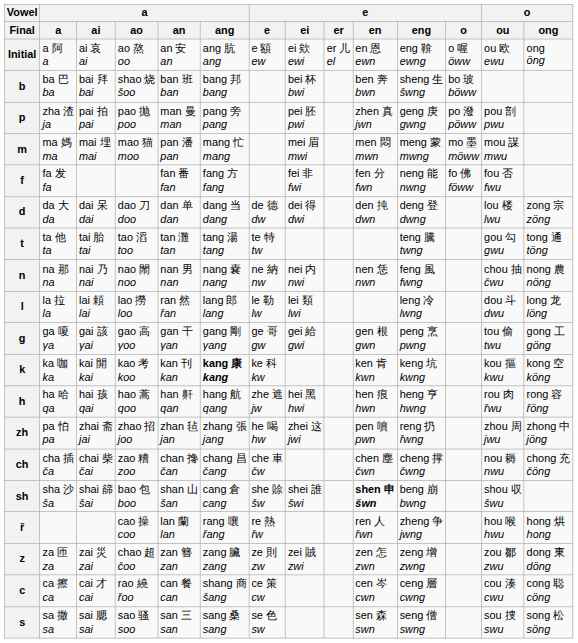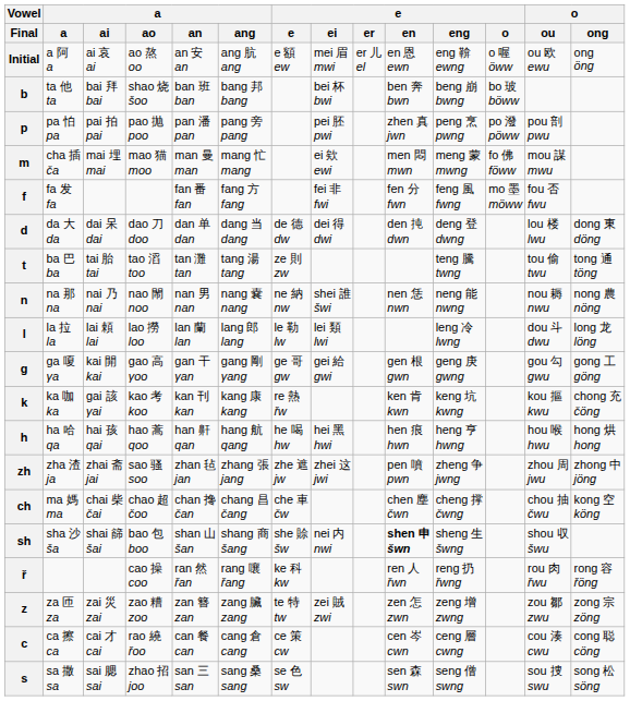 <table class="wikitable">
 <tr>
 <th>Vowel</th>
 <th colspan="5">a</th>
 <th colspan="6">e</th>
 <th colspan="3">o</th>
 </tr>
 <tr>
 <th>Final</th>
 <th>a</th>
 <th>ai</th>
 <th>ao</th>
 <th>an</th>
 <th>ang</th>
 <th>e</th>
 <th>ei</th>
 <th>er</th>
 <th>en</th>
 <th>eng</th>
 <th>o</th>
 <th>ou</th>
 <th>ong</th>
 </tr>
 <tr>
 <th>Initial</th>
 <td>a 阿<br><em>a</em></td>
 <td>ai 哀<br><em>ai</em></td>
 <td>ao 熬<br><em>oo</em></td>
 <td>an 安<br><em>an</em></td>
 <td>ang 肮<br><em>ang</em></td>
 <td>e 額<br><em>ew</em></td>
-<td>ei 欸<br><em>ewi</em></td>
+<td>mei 眉<br><em>mwi</em></td>
 <td>er 儿<br><em>el</em></td>
 <td>en 恩<br><em>ewn</em></td>
 <td>eng 鞥<br><em>ewng</em></td>
 <td>o 喔<br><em>öww</em></td>
 <td>ou 欧<br><em>ewu</em></td>
 <td>ong<br><em>öng</em></td>
 </tr>
 <tr>
 <th> b</th>
-<td>ba 巴<br><em>ba</em></td>
+<td>ta 他<br><em>ta</em></td>
 <td>bai 拜<br><em>bai</em></td>
 <td>shao 烧<br><em>šoo</em></td>
 <td>ban 班<br><em>ban</em></td>
 <td>bang 邦<br><em>bang</em></td>
 <td></td>
 <td>bei 杯<br><em>bwi</em></td>
 <td></td>
 <td>ben 奔<br><em>bwn</em></td>
-<td>sheng 生<br><em>šwng</em></td>
+<td>beng 崩<br><em>bwng</em></td>
 <td>bo 玻<br><em>böww</em></td>
 <td></td>
 <td></td>
 </tr>
 <tr>
 <th> p</th>
-<td>zha 渣<br><em>ja</em></td>
+<td>pa 怕<br><em>pa</em></td>
 <td>pai 拍<br><em>pai</em></td>
 <td>pao 抛<br><em>poo</em></td>
-<td>man 曼<br><em>man</em></td>
+<td>pan 潘<br><em>pan</em></td>
 <td>pang 旁<br><em>pang</em></td>
 <td></td>
 <td>pei 胚<br><em>pwi</em></td>
 <td></td>
 <td>zhen 真<br><em>jwn</em></td>
-<td>geng 庚<br><em>gwng</em></td>
+<td>peng 烹<br><em>pwng</em></td>
 <td>po 潑<br><em>pöww</em></td>
 <td>pou 剖<br><em>pwu</em></td>
 <td></td>
 </tr>
 <tr>
 <th> m</th>
-<td>ma 媽<br><em>ma</em></td>
+<td>cha 插<br><em>ča</em></td>
 <td>mai 埋<br><em>mai</em></td>
 <td>mao 猫<br><em>moo</em></td>
-<td>pan 潘<br><em>pan</em></td>
+<td>man 曼<br><em>man</em></td>
 <td>mang 忙<br><em>mang</em></td>
 <td></td>
-<td>mei 眉<br><em>mwi</em></td>
+<td>ei 欸<br><em>ewi</em></td>
 <td></td>
 <td>men 悶<br><em>mwn</em></td>
 <td>meng 蒙<br><em>mwng</em></td>
-<td>mo 墨<br><em>möww</em></td>
+<td>fo 佛<br><em>föww</em></td>
 <td>mou 謀<br><em>mwu</em></td>
 <td></td>
 </tr>
 <tr>
 <th> f</th>
 <td>fa 发<br><em>fa</em></td>
 <td></td>
 <td></td>
 <td>fan 番<br><em>fan</em></td>
 <td>fang 方<br><em>fang</em></td>
 <td></td>
 <td>fei 非<br><em>fwi</em></td>
 <td></td>
 <td>fen 分<br><em>fwn</em></td>
-<td>neng 能<br><em>nwng</em></td>
-<td>fo 佛<br><em>föww</em></td>
+<td>feng 風<br><em>fwng</em></td>
+<td>mo 墨<br><em>möww</em></td>
 <td>fou 否<br><em>fwu</em></td>
 <td></td>
 </tr>
 <tr>
 <th> d</th>
 <td>da 大<br><em>da</em></td>
 <td>dai 呆<br><em>dai</em></td>
 <td>dao 刀<br><em>doo</em></td>
 <td>dan 单<br><em>dan</em></td>
 <td>dang 当<br><em>dang</em></td>
 <td>de 德<br><em>dw</em></td>
 <td>dei 得<br><em>dwi</em></td>
 <td></td>
 <td>den 扽<br><em>dwn</em></td>
 <td>deng 登<br><em>dwng</em></td>
 <td></td>
 <td>lou 楼<br><em>lwu</em></td>
-<td>zong 宗<br><em>zöng</em></td>
+<td>dong 東<br><em>döng</em></td>
 </tr>
 <tr>
 <th> t</th>
-<td>ta 他<br><em>ta</em></td>
+<td>ba 巴<br><em>ba</em></td>
 <td>tai 胎<br><em>tai</em></td>
 <td>tao 滔<br><em>too</em></td>
 <td>tan 灘<br><em>tan</em></td>
 <td>tang 湯<br><em>tang</em></td>
-<td>te 特<br><em>tw</em></td>
+<td>ze 則<br><em>zw</em></td>
 <td></td>
 <td></td>
 <td></td>
 <td>teng 騰<br><em>twng</em></td>
 <td></td>
-<td>gou 勾<br><em>gwu</em></td>
+<td>tou 偷<br><em>twu</em></td>
 <td>tong 通<br><em>töng</em></td>
 </tr>
 <tr>
 <th> n</th>
 <td>na 那<br><em>na</em></td>
 <td>nai 乃<br><em>nai</em></td>
 <td>nao 閙<br><em>noo</em></td>
 <td>nan 男<br><em>nan</em></td>
 <td>nang 嚢<br><em>nang</em></td>
 <td>ne 納<br><em>nw</em></td>
-<td>nei 内<br><em>nwi</em></td>
+<td>shei 誰<br><em>šwi</em></td>
 <td></td>
 <td>nen 恁<br><em>nwn</em></td>
-<td>feng 風<br><em>fwng</em></td>
+<td>neng 能<br><em>nwng</em></td>
 <td></td>
-<td>chou 抽<br><em>čwu</em></td>
+<td>nou 耨<br><em>nwu</em></td>
 <td>nong 農<br><em>nöng</em></td>
 </tr>
 <tr>
 <th> l</th>
 <td>la 拉<br><em>la</em></td>
 <td>lai 頼<br><em>lai</em></td>
 <td>lao 撈<br><em>loo</em></td>
-<td>ran 然<br><em>řan</em></td>
+<td>lan 蘭<br><em>lan</em></td>
 <td>lang 郎<br><em>lang</em></td>
 <td>le 勒<br><em>lw</em></td>
 <td>lei 類<br><em>lwi</em></td>
 <td></td>
 <td></td>
 <td>leng 冷<br><em>lwng</em></td>
 <td></td>
 <td>dou 斗<br><em>dwu</em></td>
 <td>long 龙<br><em>löng</em></td>
 </tr>
 <tr>
 <th> g</th>
 <td>ga 嗄<br><em>γa</em></td>
-<td>gai 該<br><em>γai</em></td>
+<td>kai 開<br><em>kai</em></td>
 <td>gao 高<br><em>γoo</em></td>
 <td>gan 干<br><em>γan</em></td>
 <td>gang 剛<br><em>γang</em></td>
 <td>ge 哥<br><em>gw</em></td>
 <td>gei 給<br><em>gwi</em></td>
 <td></td>
 <td>gen 根<br><em>gwn</em></td>
-<td>peng 烹<br><em>pwng</em></td>
+<td>geng 庚<br><em>gwng</em></td>
 <td></td>
-<td>tou 偷<br><em>twu</em></td>
+<td>gou 勾<br><em>gwu</em></td>
 <td>gong 工<br><em>göng</em></td>
 </tr>
 <tr>
 <th> k</th>
 <td>ka 咖<br><em>ka</em></td>
-<td>kai 開<br><em>kai</em></td>
+<td>gai 該<br><em>γai</em></td>
 <td>kao 考<br><em>koo</em></td>
 <td>kan 刊<br><em>kan</em></td>
-<td><strong>kang 康<br><em>kang</em></strong></td>
-<td>ke 科<br><em>kw</em></td>
+<td>kang 康<br><em>kang</em></td>
+<td>re 熱<br><em>řw</em></td>
 <td></td>
 <td></td>
 <td>ken 肯<br><em>kwn</em></td>
 <td>keng 坑<br><em>kwng</em></td>
 <td></td>
 <td>kou 摳<br><em>kwu</em></td>
-<td>kong 空<br><em>köng</em></td>
+<td>chong 充<br><em>čöng</em></td>
 </tr>
 <tr>
 <th> h</th>
 <td>ha 哈<br><em>qa</em></td>
 <td>hai 孩<br><em>qai</em></td>
 <td>hao 蒿<br><em>qoo</em></td>
 <td>han 鼾<br><em>qan</em></td>
 <td>hang 航<br><em>qang</em></td>
-<td>zhe 遮<br><em>jw</em></td>
+<td>he 喝<br><em>hw</em></td>
 <td>hei 黑<br><em>hwi</em></td>
 <td></td>
 <td>hen 痕<br><em>hwn</em></td>
 <td>heng 亨<br><em>hwng</em></td>
 <td></td>
-<td>rou 肉<br><em>řwu</em></td>
-<td>rong 容<br><em>řöng</em></td>
+<td>hou 喉<br><em>hwu</em></td>
+<td>hong 烘<br><em>hong</em></td>
 </tr>
 <tr>
 <th> zh</th>
-<td>pa 怕<br><em>pa</em></td>
+<td>zha 渣<br><em>ja</em></td>
 <td>zhai 斋<br><em>jai</em></td>
-<td>zhao 招<br><em>joo</em></td>
+<td>sao 骚<br><em>soo</em></td>
 <td>zhan 毡<br><em>jan</em></td>
 <td>zhang 張<br><em>jang</em></td>
-<td>he 喝<br><em>hw</em></td>
+<td>zhe 遮<br><em>jw</em></td>
 <td>zhei 这<br><em>jwi</em></td>
 <td></td>
 <td>pen 噴<br><em>pwn</em></td>
-<td>reng 扔<br><em>řwng</em></td>
+<td>zheng 争<br><em>jwng</em></td>
 <td></td>
 <td>zhou 周<br><em>jwu</em></td>
 <td>zhong 中<br><em>jöng</em></td>
 </tr>
 <tr>
 <th> ch</th>
-<td>cha 插<br><em>ča</em></td>
+<td>ma 媽<br><em>ma</em></td>
 <td>chai 柴<br><em>čai</em></td>
-<td>zao 糟<br><em>zoo</em></td>
+<td>chao 超<br><em>čoo</em></td>
 <td>chan 搀<br><em>čan</em></td>
 <td>chang 昌<br><em>čang</em></td>
 <td>che 車<br><em>čw</em></td>
 <td></td>
 <td></td>
 <td>chen 塵<br><em>čwn</em></td>
 <td>cheng 撑<br><em>čwng</em></td>
 <td></td>
-<td>nou 耨<br><em>nwu</em></td>
-<td>chong 充<br><em>čöng</em></td>
+<td>chou 抽<br><em>čwu</em></td>
+<td>kong 空<br><em>köng</em></td>
 </tr>
 <tr>
 <th>sh</th>
 <td>sha 沙<br><em>ša</em></td>
 <td>shai 篩<br><em>šai</em></td>
 <td>bao 包<br><em>boo</em></td>
 <td>shan 山<br><em>šan</em></td>
-<td>cang 倉<br><em>cang</em></td>
+<td>shang 商<br><em>šang</em></td>
 <td>she 賒<br><em>šw</em></td>
-<td>shei 誰<br><em>šwi</em></td>
+<td>nei 内<br><em>nwi</em></td>
 <td></td>
 <td><strong>shen 申<br><em>šwn</em></strong></td>
-<td>beng 崩<br><em>bwng</em></td>
+<td>sheng 生<br><em>šwng</em></td>
 <td></td>
 <td>shou 収<br><em>šwu</em></td>
 <td></td>
 </tr>
 <tr>
 <th> ř</th>
 <td></td>
 <td></td>
 <td>cao 操<br><em>coo</em></td>
-<td>lan 蘭<br><em>lan</em></td>
+<td>ran 然<br><em>řan</em></td>
 <td>rang 嚷<br><em>řang</em></td>
-<td>re 熱<br><em>řw</em></td>
+<td>ke 科<br><em>kw</em></td>
 <td></td>
 <td></td>
 <td>ren 人<br><em>řwn</em></td>
-<td>zheng 争<br><em>jwng</em></td>
+<td>reng 扔<br><em>řwng</em></td>
 <td></td>
-<td>hou 喉<br><em>hwu</em></td>
-<td>hong 烘<br><em>hong</em></td>
+<td>rou 肉<br><em>řwu</em></td>
+<td>rong 容<br><em>řöng</em></td>
 </tr>
 <tr>
 <th>z</th>
 <td>za 匝<br><em>za</em></td>
 <td>zai 災<br><em>zai</em></td>
-<td>chao 超<br><em>čoo</em></td>
+<td>zao 糟<br><em>zoo</em></td>
 <td>zan 簪<br><em>zan</em></td>
 <td>zang 臟<br><em>zang</em></td>
-<td>ze 則<br><em>zw</em></td>
+<td>te 特<br><em>tw</em></td>
 <td>zei 賊<br><em>zwi</em></td>
 <td></td>
 <td>zen 怎<br><em>zwn</em></td>
 <td>zeng 增<br><em>zwng</em></td>
 <td></td>
 <td>zou 鄒<br><em>zwu</em></td>
-<td>dong 東<br><em>döng</em></td>
+<td>zong 宗<br><em>zöng</em></td>
 </tr>
 <tr>
 <th>c</th>
 <td>ca 擦<br><em>ca</em></td>
 <td>cai 才<br><em>cai</em></td>
 <td>rao 繞<br><em>řoo</em></td>
 <td>can 餐<br><em>can</em></td>
-<td>shang 商<br><em>šang</em></td>
+<td>cang 倉<br><em>cang</em></td>
 <td>ce 策<br><em>cw</em></td>
 <td></td>
 <td></td>
 <td>cen 岑<br><em>cwn</em></td>
 <td>ceng 層<br><em>cwng</em></td>
 <td></td>
 <td>cou 湊<br><em>cwu</em></td>
 <td>cong 聪<br><em>cöng</em></td>
 </tr>
 <tr>
 <th>s</th>
 <td>sa 撒<br><em>sa</em></td>
 <td>sai 腮<br><em>sai</em></td>
-<td>sao 骚<br><em>soo</em></td>
+<td>zhao 招<br><em>joo</em></td>
 <td>san 三<br><em>san</em></td>
 <td>sang 桑<br><em>sang</em></td>
 <td>se 色<br><em>sw</em></td>
 <td></td>
 <td></td>
 <td>sen 森<br><em>swn</em></td>
 <td>seng 僧<br><em>swng</em></td>
 <td></td>
 <td>sou 捜<br><em>swu</em></td>
 <td>song 松<br><em>söng</em></td>
 </tr>
 </table>
